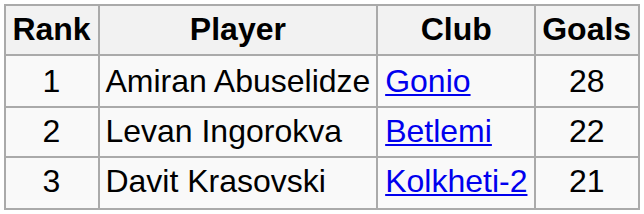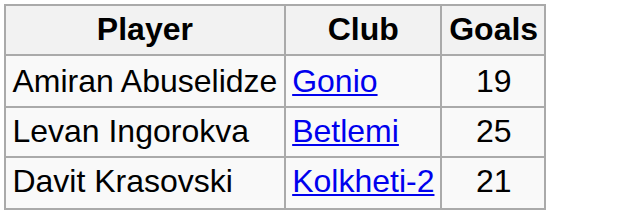 <table class="wikitable" style="text-align:center">
 <tr>
-<th>Rank</th>
 <th>Player</th>
 <th>Club</th>
 <th>Goals</th>
 </tr>
 <tr>
-<td>1</td>
 <td align="left"> Amiran Abuselidze</td>
 <td align="left"><a href='#'>Gonio</a></td>
-<td>28</td>
+<td>19</td>
 </tr>
 <tr>
-<td>2</td>
 <td align="left"> Levan Ingorokva</td>
 <td align="left"><a href='#'>Betlemi</a></td>
-<td>22</td>
+<td>25</td>
 </tr>
 <tr>
-<td>3</td>
 <td align="left"> Davit Krasovski</td>
 <td align="left"><a href='#'>Kolkheti-2</a></td>
 <td>21</td>
 </tr>
 </table>
